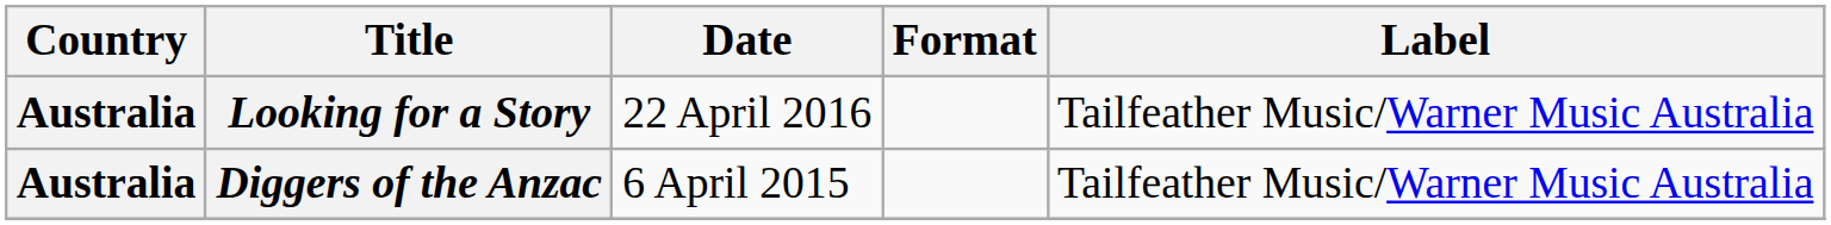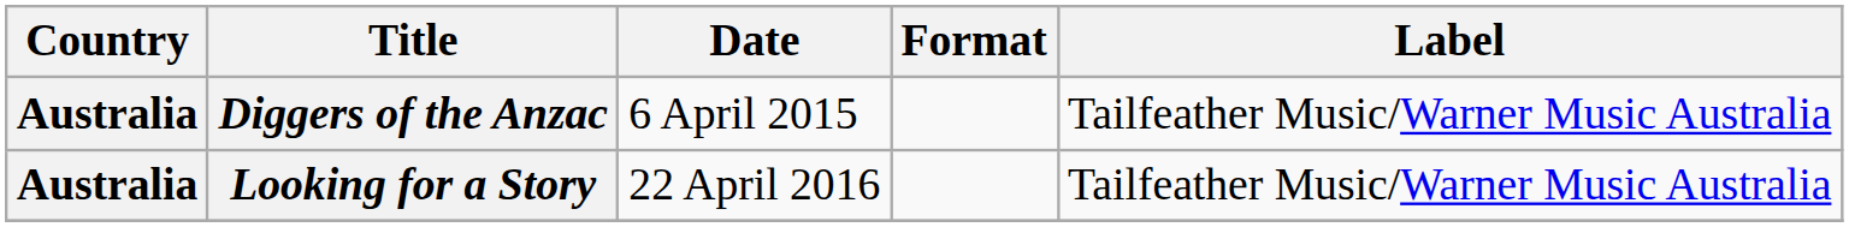 <table class="wikitable plainrowheaders">
 <tr>
 <th scope="col">Country</th>
 <th scope="col">Title</th>
 <th scope="col">Date</th>
 <th scope="col">Format</th>
 <th scope="col">Label</th>
 </tr>
 <tr>
 <th scope="row">Australia</th>
+<th scope="row"><em>Diggers of the Anzac</em></th>
+<td>6 April 2015</td>
+<td></td>
+<td>Tailfeather Music/<a href='#'>Warner Music Australia</a></td>
+</tr>
+<tr>
+<th scope="row">Australia</th>
 <th scope="row"><em>Looking for a Story</em></th>
 <td>22 April 2016</td>
 <td></td>
 <td>Tailfeather Music/<a href='#'>Warner Music Australia</a></td>
 </tr>
 <tr>
-<th scope="row">Australia</th>
-<th scope="row"><em>Diggers of the Anzac</em></th>
-<td>6 April 2015</td>
-<td></td>
-<td>Tailfeather Music/<a href='#'>Warner Music Australia</a></td>
-</tr>
-<tr>
 </tr>
 </table>
